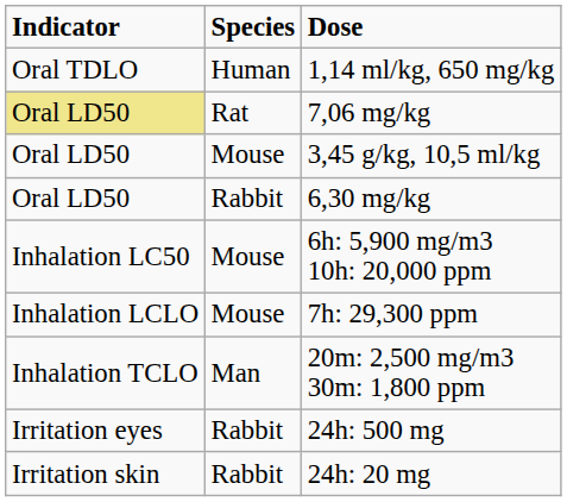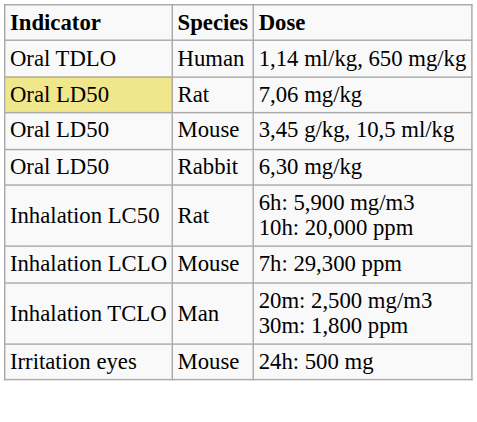 <table class="wikitable">
 <tr>
 <td><strong>Indicator</strong></td>
 <td><strong>Species</strong></td>
 <td><strong>Dose</strong></td>
 </tr>
 <tr>
 <td>Oral  TDLO</td>
 <td>Human</td>
 <td>1,14  ml/kg, 650 mg/kg</td>
 </tr>
 <tr>
 <td style="background: khaki;">Oral  LD50</td>
 <td>Rat</td>
 <td>7,06 mg/kg</td>
 </tr>
 <tr>
 <td>Oral  LD50</td>
 <td>Mouse</td>
 <td>3,45  g/kg, 10,5 ml/kg</td>
 </tr>
 <tr>
 <td>Oral  LD50</td>
 <td>Rabbit</td>
 <td>6,30 mg/kg</td>
 </tr>
 <tr>
 <td>Inhalation  LC50</td>
-<td>Mouse</td>
+<td>Rat</td>
 <td>6h:  5,900 mg/m3<br>10h:  20,000 ppm</td>
 </tr>
 <tr>
 <td>Inhalation  LCLO</td>
 <td>Mouse</td>
 <td>7h:  29,300 ppm</td>
 </tr>
 <tr>
 <td>Inhalation  TCLO</td>
 <td>Man</td>
 <td>20m:  2,500 mg/m3<br>30m:  1,800 ppm</td>
 </tr>
 <tr>
 <td>Irritation  eyes</td>
-<td>Rabbit</td>
+<td>Mouse</td>
 <td>24h:  500 mg</td>
 </tr>
-<tr>
-<td>Irritation  skin</td>
-<td>Rabbit</td>
-<td>24h:  20 mg</td>
-</tr>
 </table>
